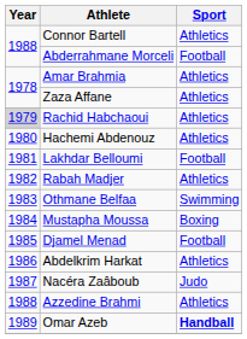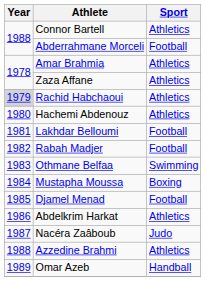 <table class="wikitable">
 <tr style="white-space: nowrap;">
 <th>Year</th>
 <th>Athlete</th>
 <th><a href='#'>Sport</a></th>
 </tr>
 <tr>
 <td rowspan=2><a href='#'>1988</a></td>
 <td>Connor Bartell</td>
 <td><a href='#'>Athletics</a></td>
 </tr>
 <tr>
 <td><a href='#'>Abderrahmane Morceli</a></td>
 <td><a href='#'>Football</a></td>
 </tr>
 <tr>
 <td rowspan=2><a href='#'>1978</a></td>
 <td><a href='#'>Amar Brahmia</a></td>
 <td><a href='#'>Athletics</a></td>
 </tr>
 <tr>
 <td>Zaza Affane</td>
 <td><a href='#'>Athletics</a></td>
 </tr>
 <tr>
 <td style="background: lightgrey;"><a href='#'>1979</a></td>
 <td><a href='#'>Rachid Habchaoui</a></td>
 <td><a href='#'>Athletics</a></td>
 </tr>
 <tr>
 <td><a href='#'>1980</a></td>
 <td>Hachemi Abdenouz</td>
 <td><a href='#'>Athletics</a></td>
 </tr>
 <tr>
 <td><a href='#'>1981</a></td>
 <td><a href='#'>Lakhdar Belloumi</a></td>
 <td><a href='#'>Football</a></td>
 </tr>
 <tr>
 <td><a href='#'>1982</a></td>
 <td><a href='#'>Rabah Madjer</a></td>
-<td><a href='#'>Athletics</a></td>
+<td><a href='#'>Football</a></td>
 </tr>
 <tr>
 <td><a href='#'>1983</a></td>
 <td><a href='#'>Othmane Belfaa</a></td>
 <td><a href='#'>Swimming</a></td>
 </tr>
 <tr>
 <td><a href='#'>1984</a></td>
 <td><a href='#'>Mustapha Moussa</a></td>
 <td><a href='#'>Boxing</a></td>
 </tr>
 <tr>
 <td><a href='#'>1985</a></td>
 <td><a href='#'>Djamel Menad</a></td>
 <td><a href='#'>Football</a></td>
 </tr>
 <tr>
 <td><a href='#'>1986</a></td>
 <td>Abdelkrim Harkat</td>
 <td><a href='#'>Athletics</a></td>
 </tr>
 <tr>
 <td><a href='#'>1987</a></td>
 <td>Nacéra Zaâboub</td>
 <td><a href='#'>Judo</a></td>
 </tr>
 <tr>
 <td><a href='#'>1988</a></td>
 <td><a href='#'>Azzedine Brahmi</a></td>
 <td><a href='#'>Athletics</a></td>
 </tr>
 <tr>
 <td><a href='#'>1989</a></td>
 <td>Omar Azeb</td>
-<td><strong><a href='#'>Handball</a></strong></td>
+<td><a href='#'>Handball</a></td>
 </tr>
 <tr>
 </tr>
 </table>
